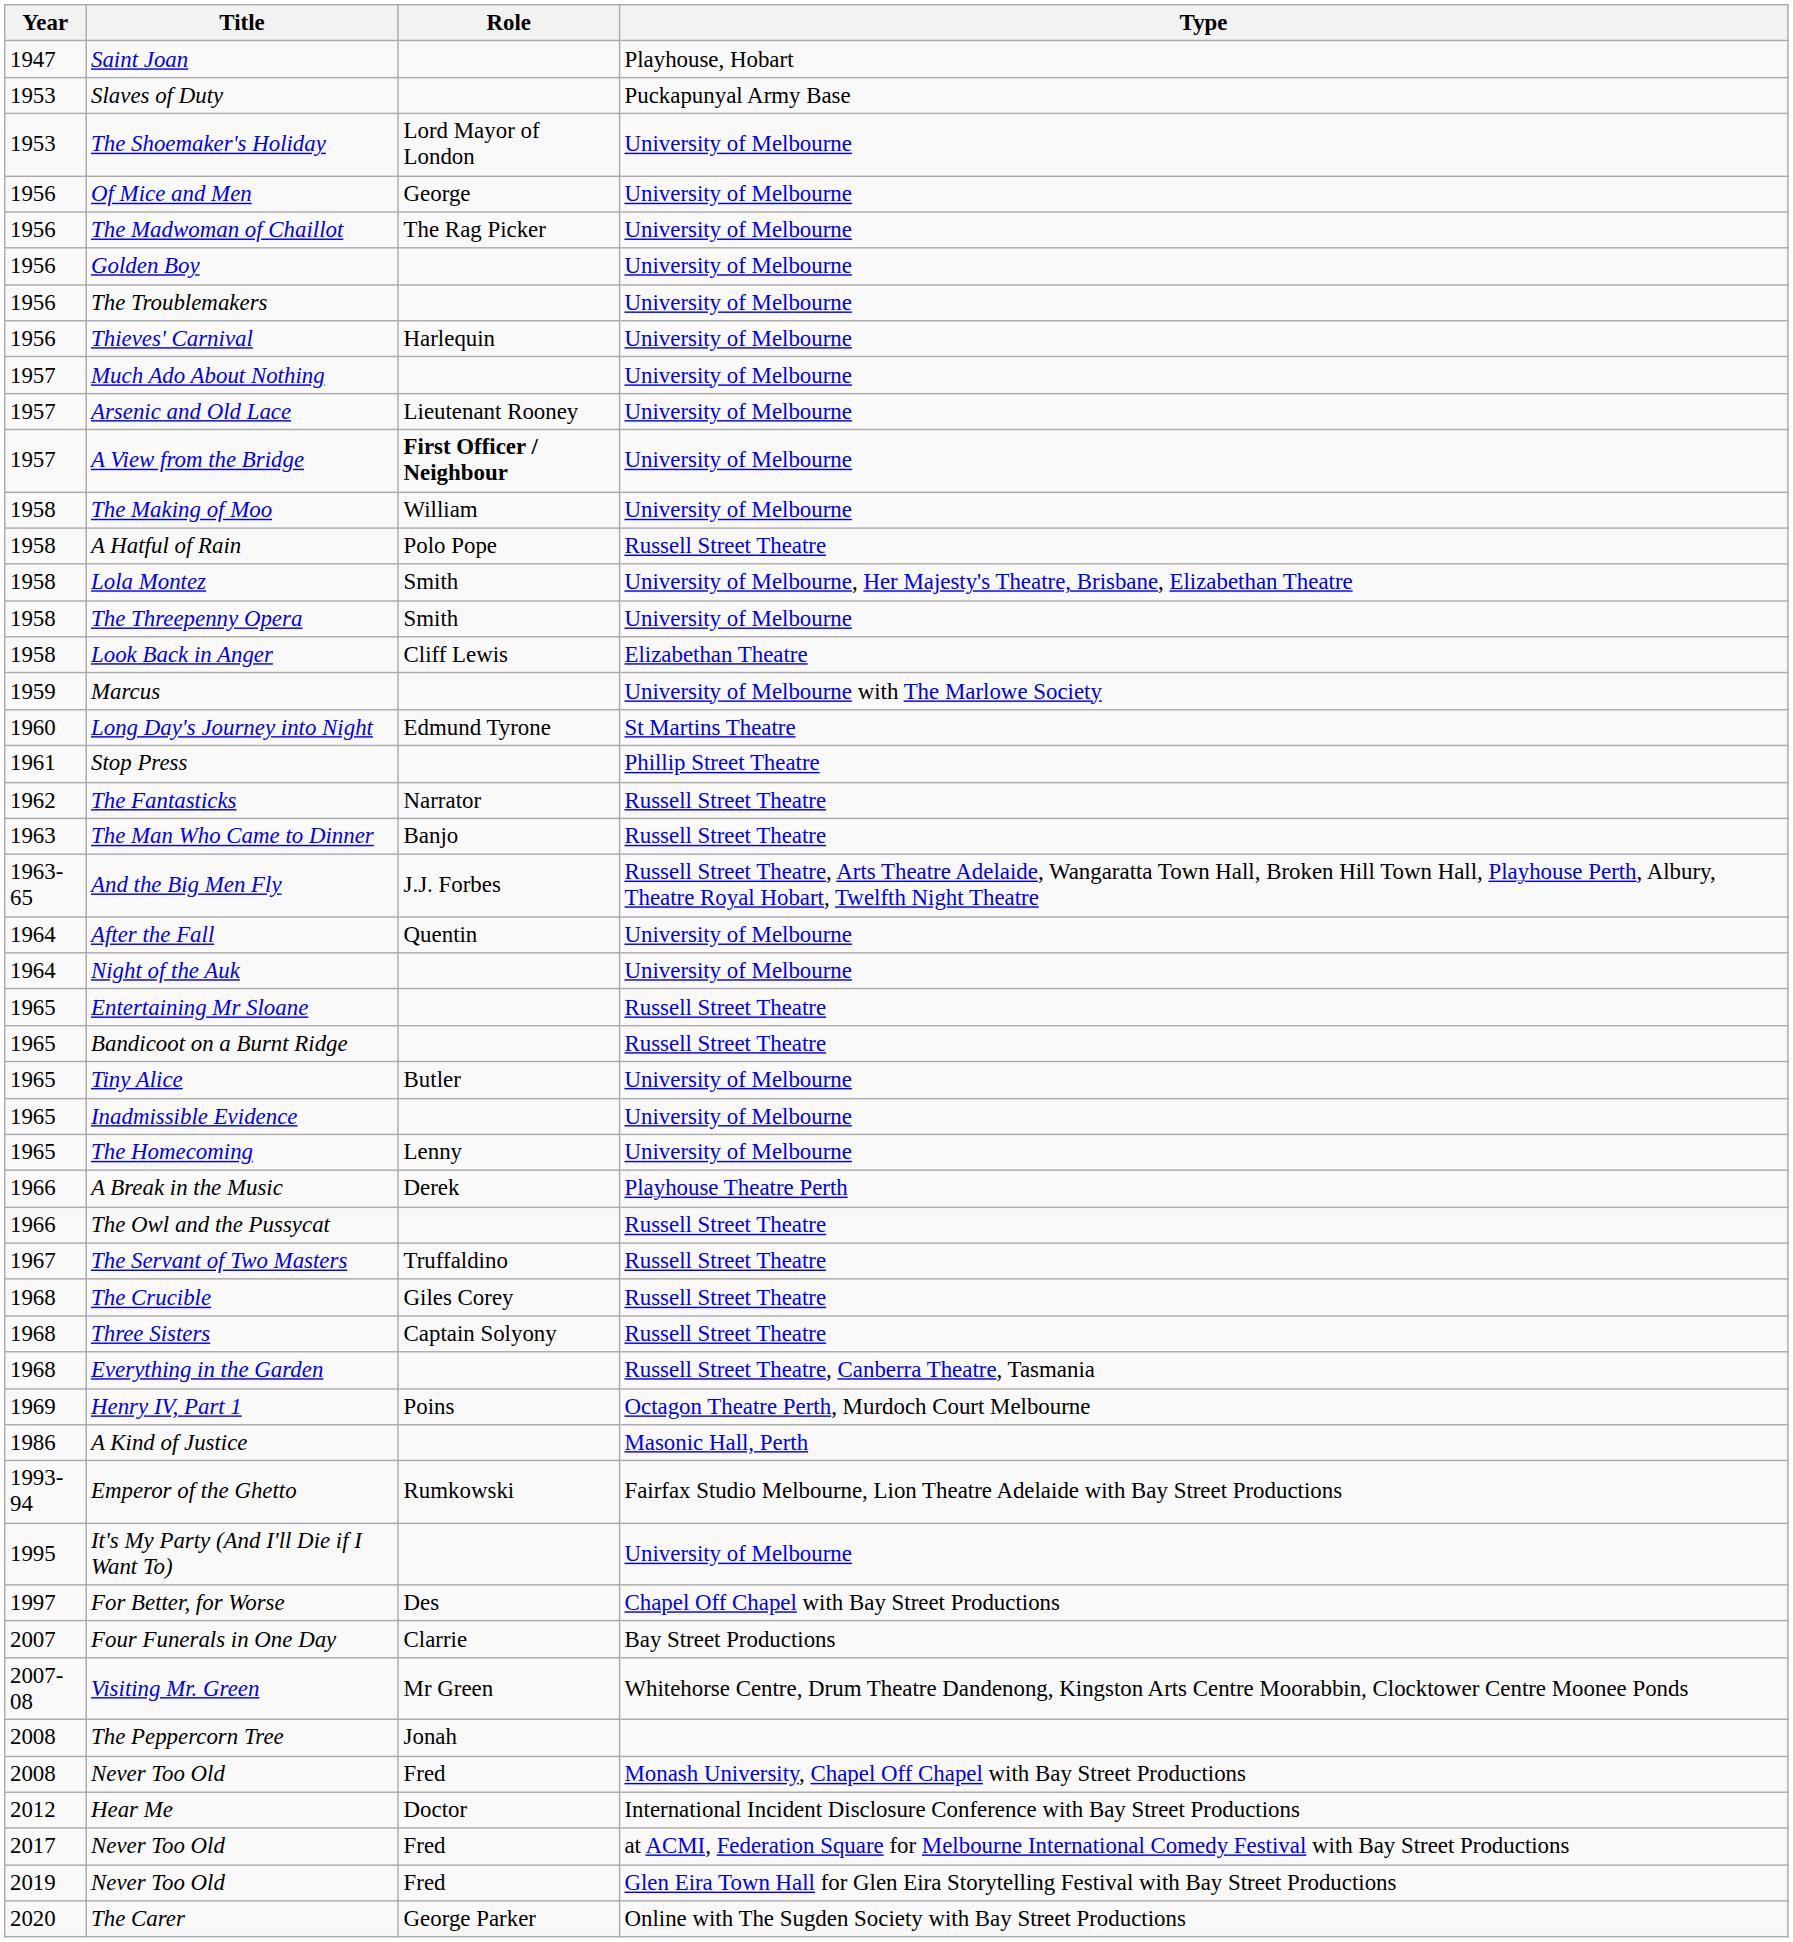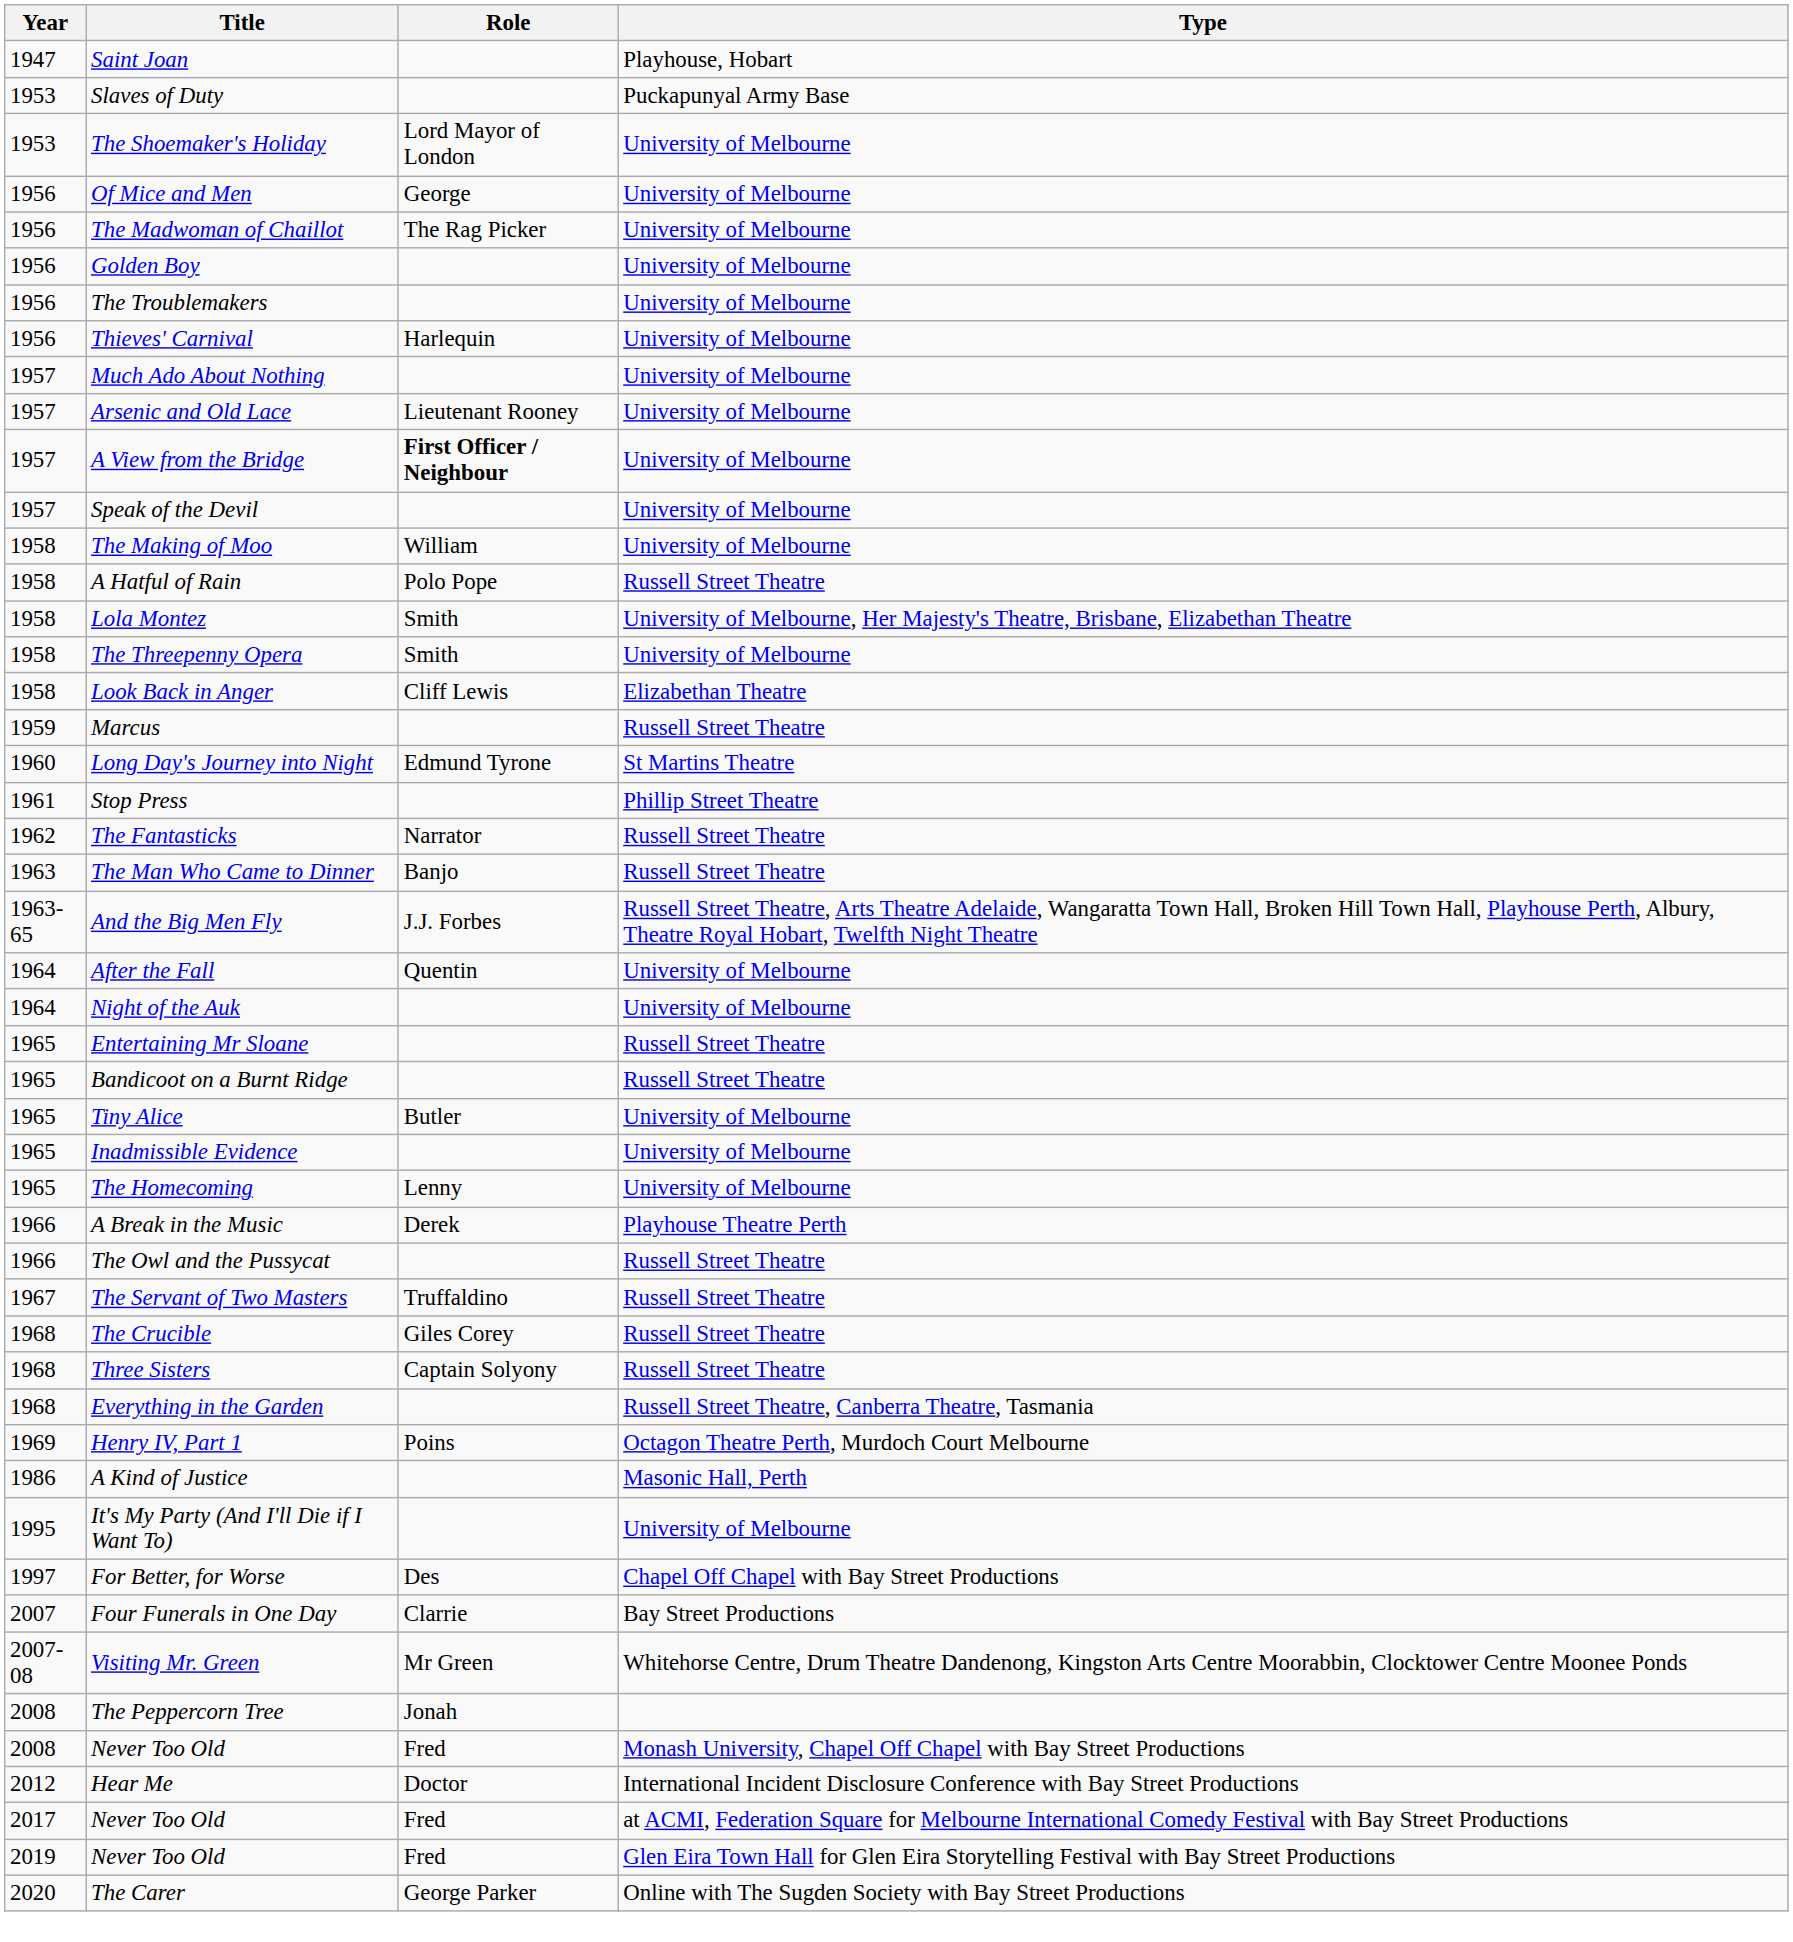 <table class="wikitable">
 <tr>
 <th>Year</th>
 <th>Title</th>
 <th>Role</th>
 <th>Type</th>
 </tr>
 <tr>
 <td>1947</td>
 <td><em><a href='#'>Saint Joan</a></em></td>
 <td></td>
 <td>Playhouse, Hobart</td>
 </tr>
 <tr>
 <td>1953</td>
 <td><em>Slaves of Duty</em></td>
 <td></td>
 <td>Puckapunyal Army Base</td>
 </tr>
 <tr>
 <td>1953</td>
 <td><em><a href='#'>The Shoemaker's Holiday</a></em></td>
 <td>Lord Mayor of London</td>
 <td><a href='#'>University of Melbourne</a></td>
 </tr>
 <tr>
 <td>1956</td>
 <td><em><a href='#'>Of Mice and Men</a></em></td>
 <td>George</td>
 <td><a href='#'>University of Melbourne</a></td>
 </tr>
 <tr>
 <td>1956</td>
 <td><em><a href='#'>The Madwoman of Chaillot</a></em></td>
 <td>The Rag Picker</td>
 <td><a href='#'>University of Melbourne</a></td>
 </tr>
 <tr>
 <td>1956</td>
 <td><em><a href='#'>Golden Boy</a></em></td>
 <td></td>
 <td><a href='#'>University of Melbourne</a></td>
 </tr>
 <tr>
 <td>1956</td>
 <td><em>The Troublemakers</em></td>
 <td></td>
 <td><a href='#'>University of Melbourne</a></td>
 </tr>
 <tr>
 <td>1956</td>
 <td><em><a href='#'>Thieves' Carnival</a></em></td>
 <td>Harlequin</td>
 <td><a href='#'>University of Melbourne</a></td>
 </tr>
 <tr>
 <td>1957</td>
 <td><em><a href='#'>Much Ado About Nothing</a></em></td>
 <td></td>
 <td><a href='#'>University of Melbourne</a></td>
 </tr>
 <tr>
 <td>1957</td>
 <td><em><a href='#'>Arsenic and Old Lace</a></em></td>
 <td>Lieutenant Rooney</td>
 <td><a href='#'>University of Melbourne</a></td>
 </tr>
 <tr>
 <td>1957</td>
 <td><em><a href='#'>A View from the Bridge</a></em></td>
 <td><strong>First Officer / Neighbour</strong></td>
 <td><a href='#'>University of Melbourne</a></td>
 </tr>
 <tr>
+<td>1957</td>
+<td><em>Speak of the Devil</em></td>
+<td></td>
+<td><a href='#'>University of Melbourne</a></td>
+</tr>
+<tr>
 <td>1958</td>
 <td><em><a href='#'>The Making of Moo</a></em></td>
 <td>William</td>
 <td><a href='#'>University of Melbourne</a></td>
 </tr>
 <tr>
 <td>1958</td>
 <td><em>A Hatful of Rain</em></td>
 <td>Polo Pope</td>
 <td><a href='#'>Russell Street Theatre</a></td>
 </tr>
 <tr>
 <td>1958</td>
 <td><em><a href='#'>Lola Montez</a></em></td>
 <td>Smith</td>
 <td><a href='#'>University of Melbourne</a>, <a href='#'>Her Majesty's Theatre, Brisbane</a>, <a href='#'>Elizabethan Theatre</a></td>
 </tr>
 <tr>
 <td>1958</td>
 <td><em><a href='#'>The Threepenny Opera</a></em></td>
 <td>Smith</td>
 <td><a href='#'>University of Melbourne</a></td>
 </tr>
 <tr>
 <td>1958</td>
 <td><em><a href='#'>Look Back in Anger</a></em></td>
 <td>Cliff Lewis</td>
 <td><a href='#'>Elizabethan Theatre</a></td>
 </tr>
 <tr>
 <td>1959</td>
 <td><em>Marcus</em></td>
 <td></td>
-<td><a href='#'>University of Melbourne</a> with <a href='#'>The Marlowe Society</a></td>
+<td><a href='#'>Russell Street Theatre</a></td>
 </tr>
 <tr>
 <td>1960</td>
 <td><em><a href='#'>Long Day's Journey into Night</a></em></td>
 <td>Edmund Tyrone</td>
 <td><a href='#'>St Martins Theatre</a></td>
 </tr>
 <tr>
 <td>1961</td>
 <td><em>Stop Press</em></td>
 <td></td>
 <td><a href='#'>Phillip Street Theatre</a></td>
 </tr>
 <tr>
 <td>1962</td>
 <td><em><a href='#'>The Fantasticks</a></em></td>
 <td>Narrator</td>
 <td><a href='#'>Russell Street Theatre</a></td>
 </tr>
 <tr>
 <td>1963</td>
 <td><em><a href='#'>The Man Who Came to Dinner</a></em></td>
 <td>Banjo</td>
 <td><a href='#'>Russell Street Theatre</a></td>
 </tr>
 <tr>
 <td>1963-65</td>
 <td><em><a href='#'>And the Big Men Fly</a></em></td>
 <td>J.J. Forbes</td>
 <td><a href='#'>Russell Street Theatre</a>, <a href='#'>Arts Theatre Adelaide</a>, Wangaratta Town Hall, Broken Hill Town Hall, <a href='#'>Playhouse Perth</a>, Albury, <a href='#'>Theatre Royal Hobart</a>, <a href='#'>Twelfth Night Theatre</a></td>
 </tr>
 <tr>
 <td>1964</td>
 <td><em><a href='#'>After the Fall</a></em></td>
 <td>Quentin</td>
 <td><a href='#'>University of Melbourne</a></td>
 </tr>
 <tr>
 <td>1964</td>
 <td><em><a href='#'>Night of the Auk</a></em></td>
 <td></td>
 <td><a href='#'>University of Melbourne</a></td>
 </tr>
 <tr>
 <td>1965</td>
 <td><em><a href='#'>Entertaining Mr Sloane</a></em></td>
 <td></td>
 <td><a href='#'>Russell Street Theatre</a></td>
 </tr>
 <tr>
 <td>1965</td>
 <td><em>Bandicoot on a Burnt Ridge</em></td>
 <td></td>
 <td><a href='#'>Russell Street Theatre</a></td>
 </tr>
 <tr>
 <td>1965</td>
 <td><em><a href='#'>Tiny Alice</a></em></td>
 <td>Butler</td>
 <td><a href='#'>University of Melbourne</a></td>
 </tr>
 <tr>
 <td>1965</td>
 <td><em><a href='#'>Inadmissible Evidence</a></em></td>
 <td></td>
 <td><a href='#'>University of Melbourne</a></td>
 </tr>
 <tr>
 <td>1965</td>
 <td><em><a href='#'>The Homecoming</a></em></td>
 <td>Lenny</td>
 <td><a href='#'>University of Melbourne</a></td>
 </tr>
 <tr>
 <td>1966</td>
 <td><em>A Break in the Music</em></td>
 <td>Derek</td>
 <td><a href='#'>Playhouse Theatre Perth</a></td>
 </tr>
 <tr>
 <td>1966</td>
 <td><em>The Owl and the Pussycat</em></td>
 <td></td>
 <td><a href='#'>Russell Street Theatre</a></td>
 </tr>
 <tr>
 <td>1967</td>
 <td><em><a href='#'>The Servant of Two Masters</a></em></td>
 <td>Truffaldino</td>
 <td><a href='#'>Russell Street Theatre</a></td>
 </tr>
 <tr>
 <td>1968</td>
 <td><em><a href='#'>The Crucible</a></em></td>
 <td>Giles Corey</td>
 <td><a href='#'>Russell Street Theatre</a></td>
 </tr>
 <tr>
 <td>1968</td>
 <td><em><a href='#'>Three Sisters</a></em></td>
 <td>Captain Solyony</td>
 <td><a href='#'>Russell Street Theatre</a></td>
 </tr>
 <tr>
 <td>1968</td>
 <td><em><a href='#'>Everything in the Garden</a></em></td>
 <td></td>
 <td><a href='#'>Russell Street Theatre</a>, <a href='#'>Canberra Theatre</a>, Tasmania</td>
 </tr>
 <tr>
 <td>1969</td>
 <td><em><a href='#'>Henry IV, Part 1</a></em></td>
 <td>Poins</td>
 <td><a href='#'>Octagon Theatre Perth</a>, Murdoch Court Melbourne</td>
 </tr>
 <tr>
 <td>1986</td>
 <td><em>A Kind of Justice</em></td>
 <td></td>
 <td><a href='#'>Masonic Hall, Perth</a></td>
 </tr>
 <tr>
-<td>1993-94</td>
-<td><em>Emperor of the Ghetto</em></td>
-<td>Rumkowski</td>
-<td>Fairfax Studio Melbourne, Lion Theatre Adelaide with Bay Street Productions</td>
-</tr>
-<tr>
 <td>1995</td>
 <td><em>It's My Party (And I'll Die if I Want To)</em></td>
 <td></td>
 <td><a href='#'>University of Melbourne</a></td>
 </tr>
 <tr>
 <td>1997</td>
 <td><em>For Better, for Worse</em></td>
 <td>Des</td>
 <td><a href='#'>Chapel Off Chapel</a> with Bay Street Productions</td>
 </tr>
 <tr>
 <td>2007</td>
 <td><em>Four Funerals in One Day</em></td>
 <td>Clarrie</td>
 <td>Bay Street Productions</td>
 </tr>
 <tr>
 <td>2007-08</td>
 <td><em><a href='#'>Visiting Mr. Green</a></em></td>
 <td>Mr Green</td>
 <td>Whitehorse Centre, Drum Theatre Dandenong, Kingston Arts Centre Moorabbin, Clocktower Centre Moonee Ponds</td>
 </tr>
 <tr>
 <td>2008</td>
 <td><em>The Peppercorn Tree</em></td>
 <td>Jonah</td>
 <td></td>
 </tr>
 <tr>
 <td>2008</td>
 <td><em>Never Too Old</em></td>
 <td>Fred</td>
 <td><a href='#'>Monash University</a>, <a href='#'>Chapel Off Chapel</a> with Bay Street Productions</td>
 </tr>
 <tr>
 <td>2012</td>
 <td><em>Hear Me</em></td>
 <td>Doctor</td>
 <td>International Incident Disclosure Conference with Bay Street Productions</td>
 </tr>
 <tr>
 <td>2017</td>
 <td><em>Never Too Old</em></td>
 <td>Fred</td>
 <td>at <a href='#'>ACMI</a>, <a href='#'>Federation Square</a> for <a href='#'>Melbourne International Comedy Festival</a> with Bay Street Productions</td>
 </tr>
 <tr>
 <td>2019</td>
 <td><em>Never Too Old</em></td>
 <td>Fred</td>
 <td><a href='#'>Glen Eira Town Hall</a> for Glen Eira Storytelling Festival with Bay Street Productions</td>
 </tr>
 <tr>
 <td>2020</td>
 <td><em>The Carer</em></td>
 <td>George Parker</td>
 <td>Online with The Sugden Society with Bay Street Productions</td>
 </tr>
 </table>
